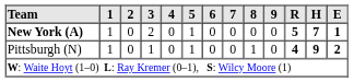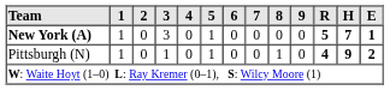 <table border=1 cellspacing=0 width=425 style="margin-left:3em;">
 <tr style="text-align:center; background-color:#e6e6e6;">
 <th align=left width=125>Team</th>
 <th width=25>1</th>
 <th width=25>2</th>
 <th width=25>3</th>
 <th width=25>4</th>
 <th width=25>5</th>
 <th width=25>6</th>
 <th width=25>7</th>
 <th width=25>8</th>
 <th width=25>9</th>
 <th width=25>R</th>
 <th width=25>H</th>
 <th width=25>E</th>
 </tr>
 <tr style="text-align:center;">
 <td align=left><strong>New York (A)</strong></td>
 <td>1</td>
 <td>0</td>
-<td>2</td>
+<td>3</td>
 <td>0</td>
 <td>1</td>
 <td>0</td>
 <td>0</td>
 <td>0</td>
 <td>0</td>
 <td><strong>5</strong></td>
 <td><strong>7</strong></td>
 <td><strong>1</strong></td>
 </tr>
 <tr style="text-align:center;">
 <td align=left>Pittsburgh (N)</td>
 <td>1</td>
 <td>0</td>
 <td>1</td>
 <td>0</td>
 <td>1</td>
 <td>0</td>
 <td>0</td>
 <td>1</td>
 <td>0</td>
 <td><strong>4</strong></td>
 <td><strong>9</strong></td>
 <td><strong>2</strong></td>
 </tr>
 <tr style="text-align:left;">
 <td colspan=13><small><strong>W</strong>: <a href='#'>Waite Hoyt</a> (1–0)  <strong>L</strong>: <a href='#'>Ray Kremer</a> (0–1),   <strong>S</strong>: <a href='#'>Wilcy Moore</a> (1)</small></td>
 </tr>
 </table>
